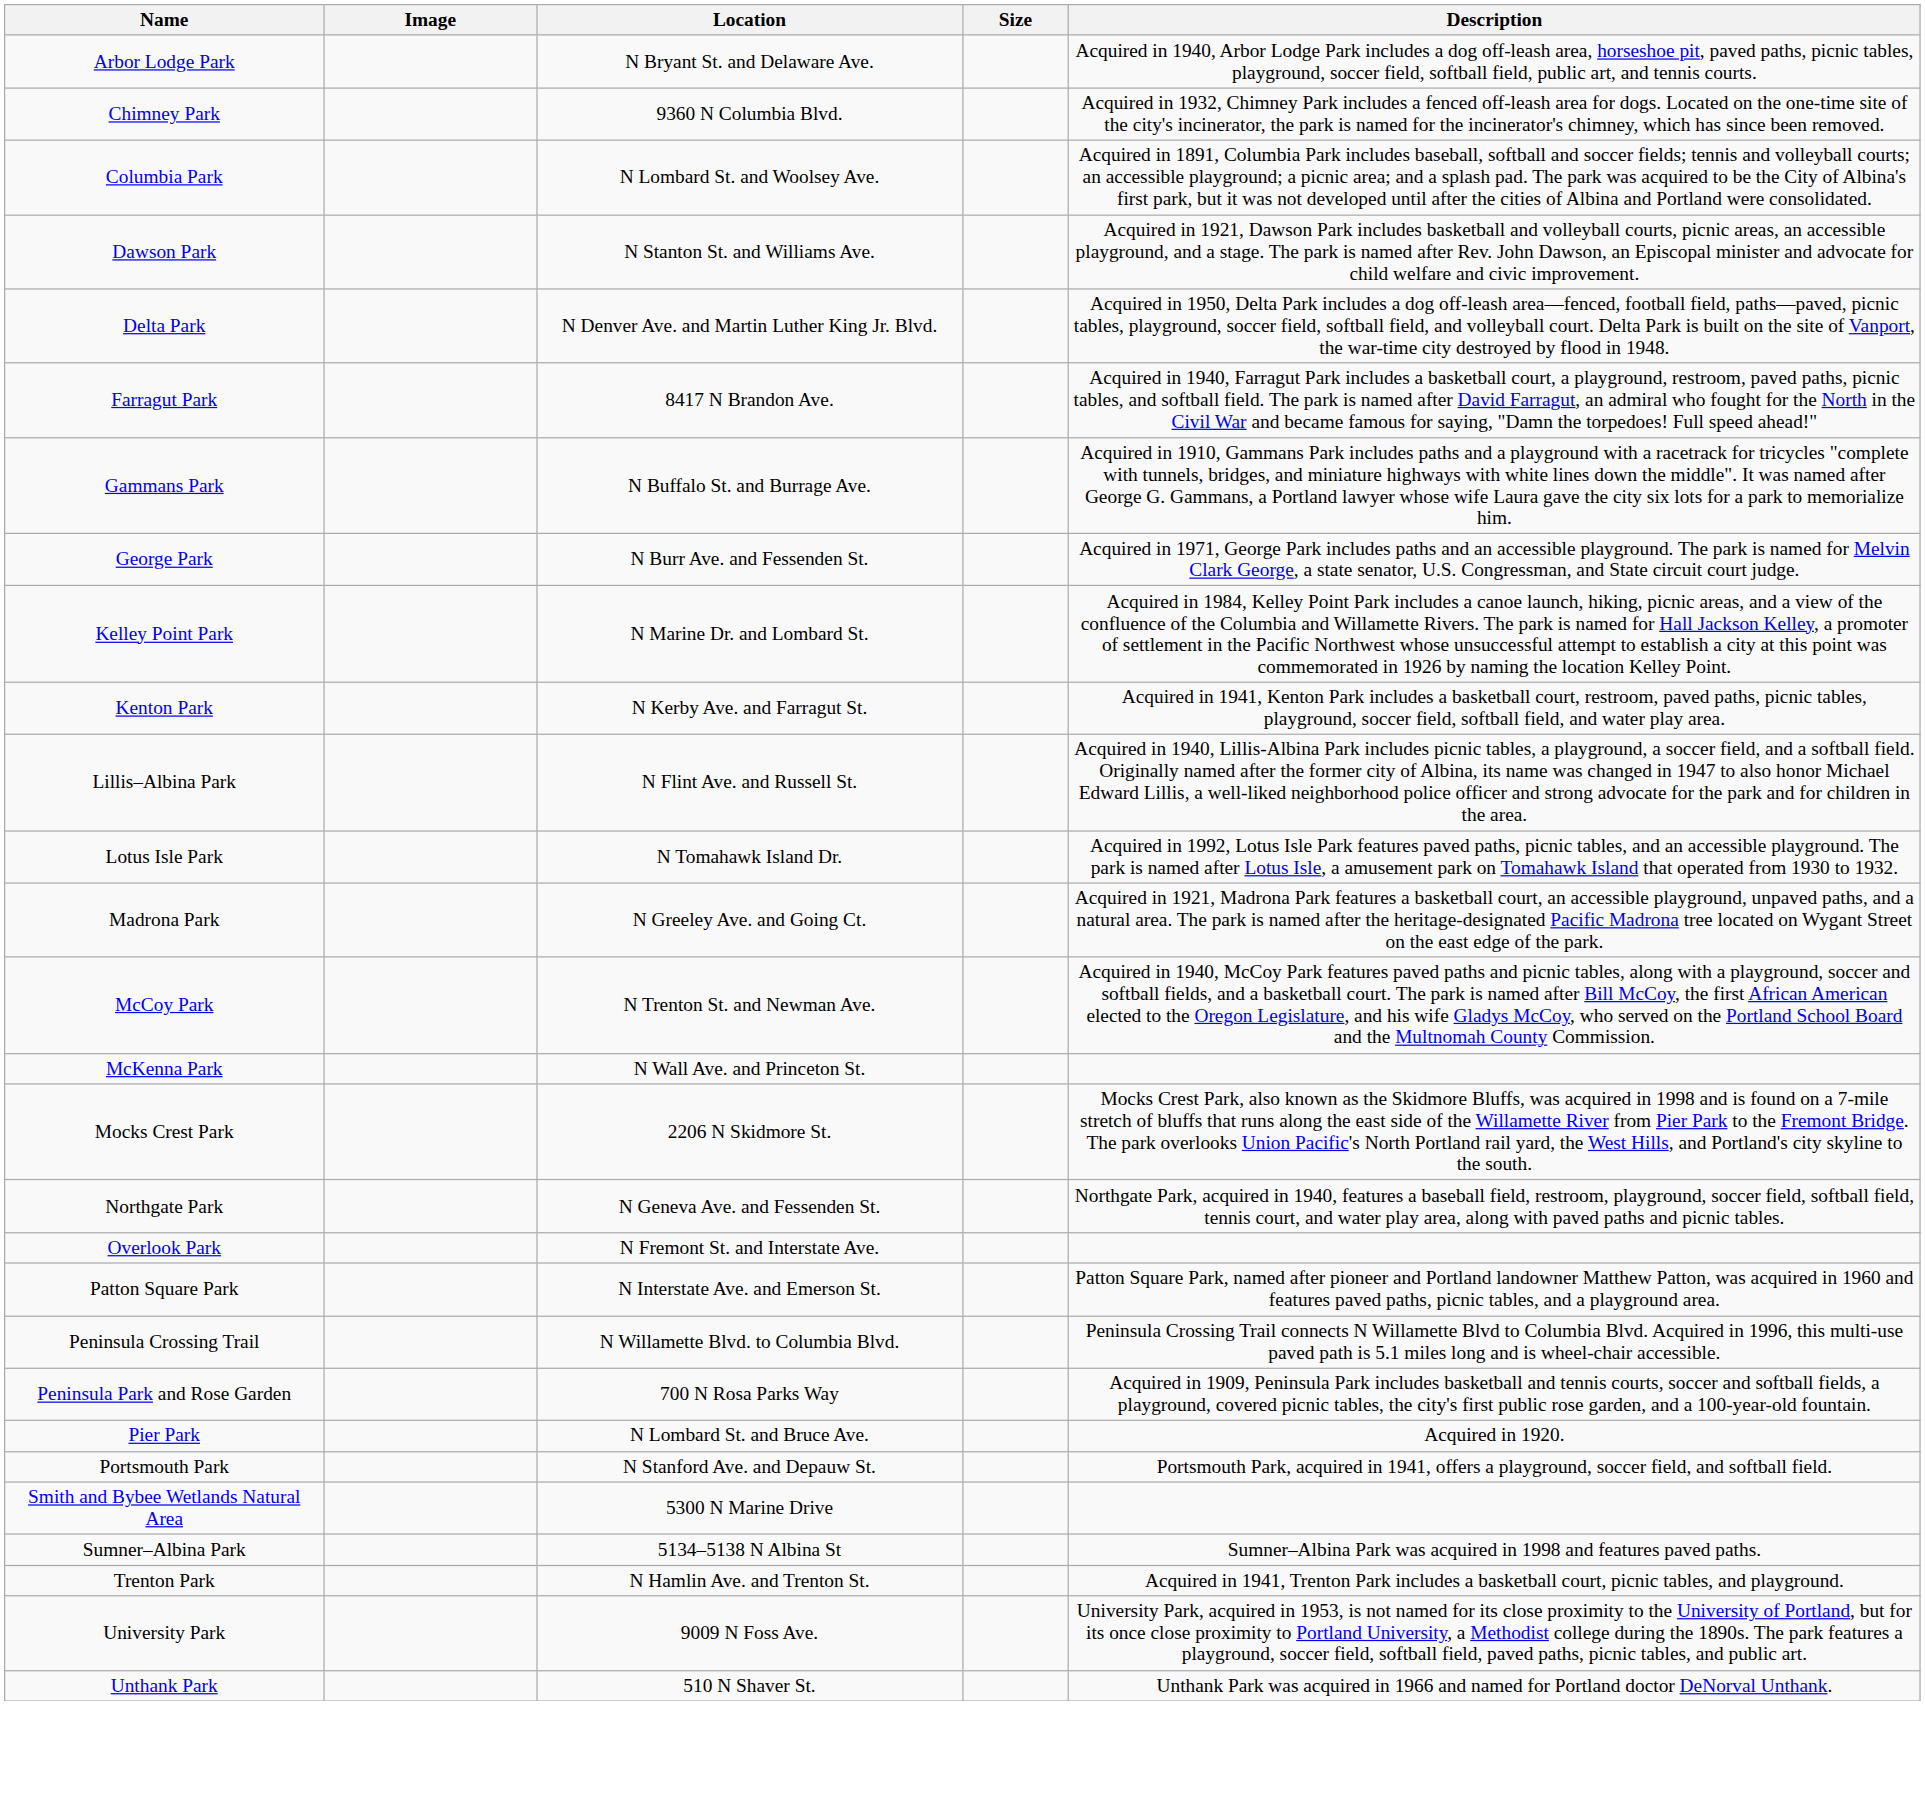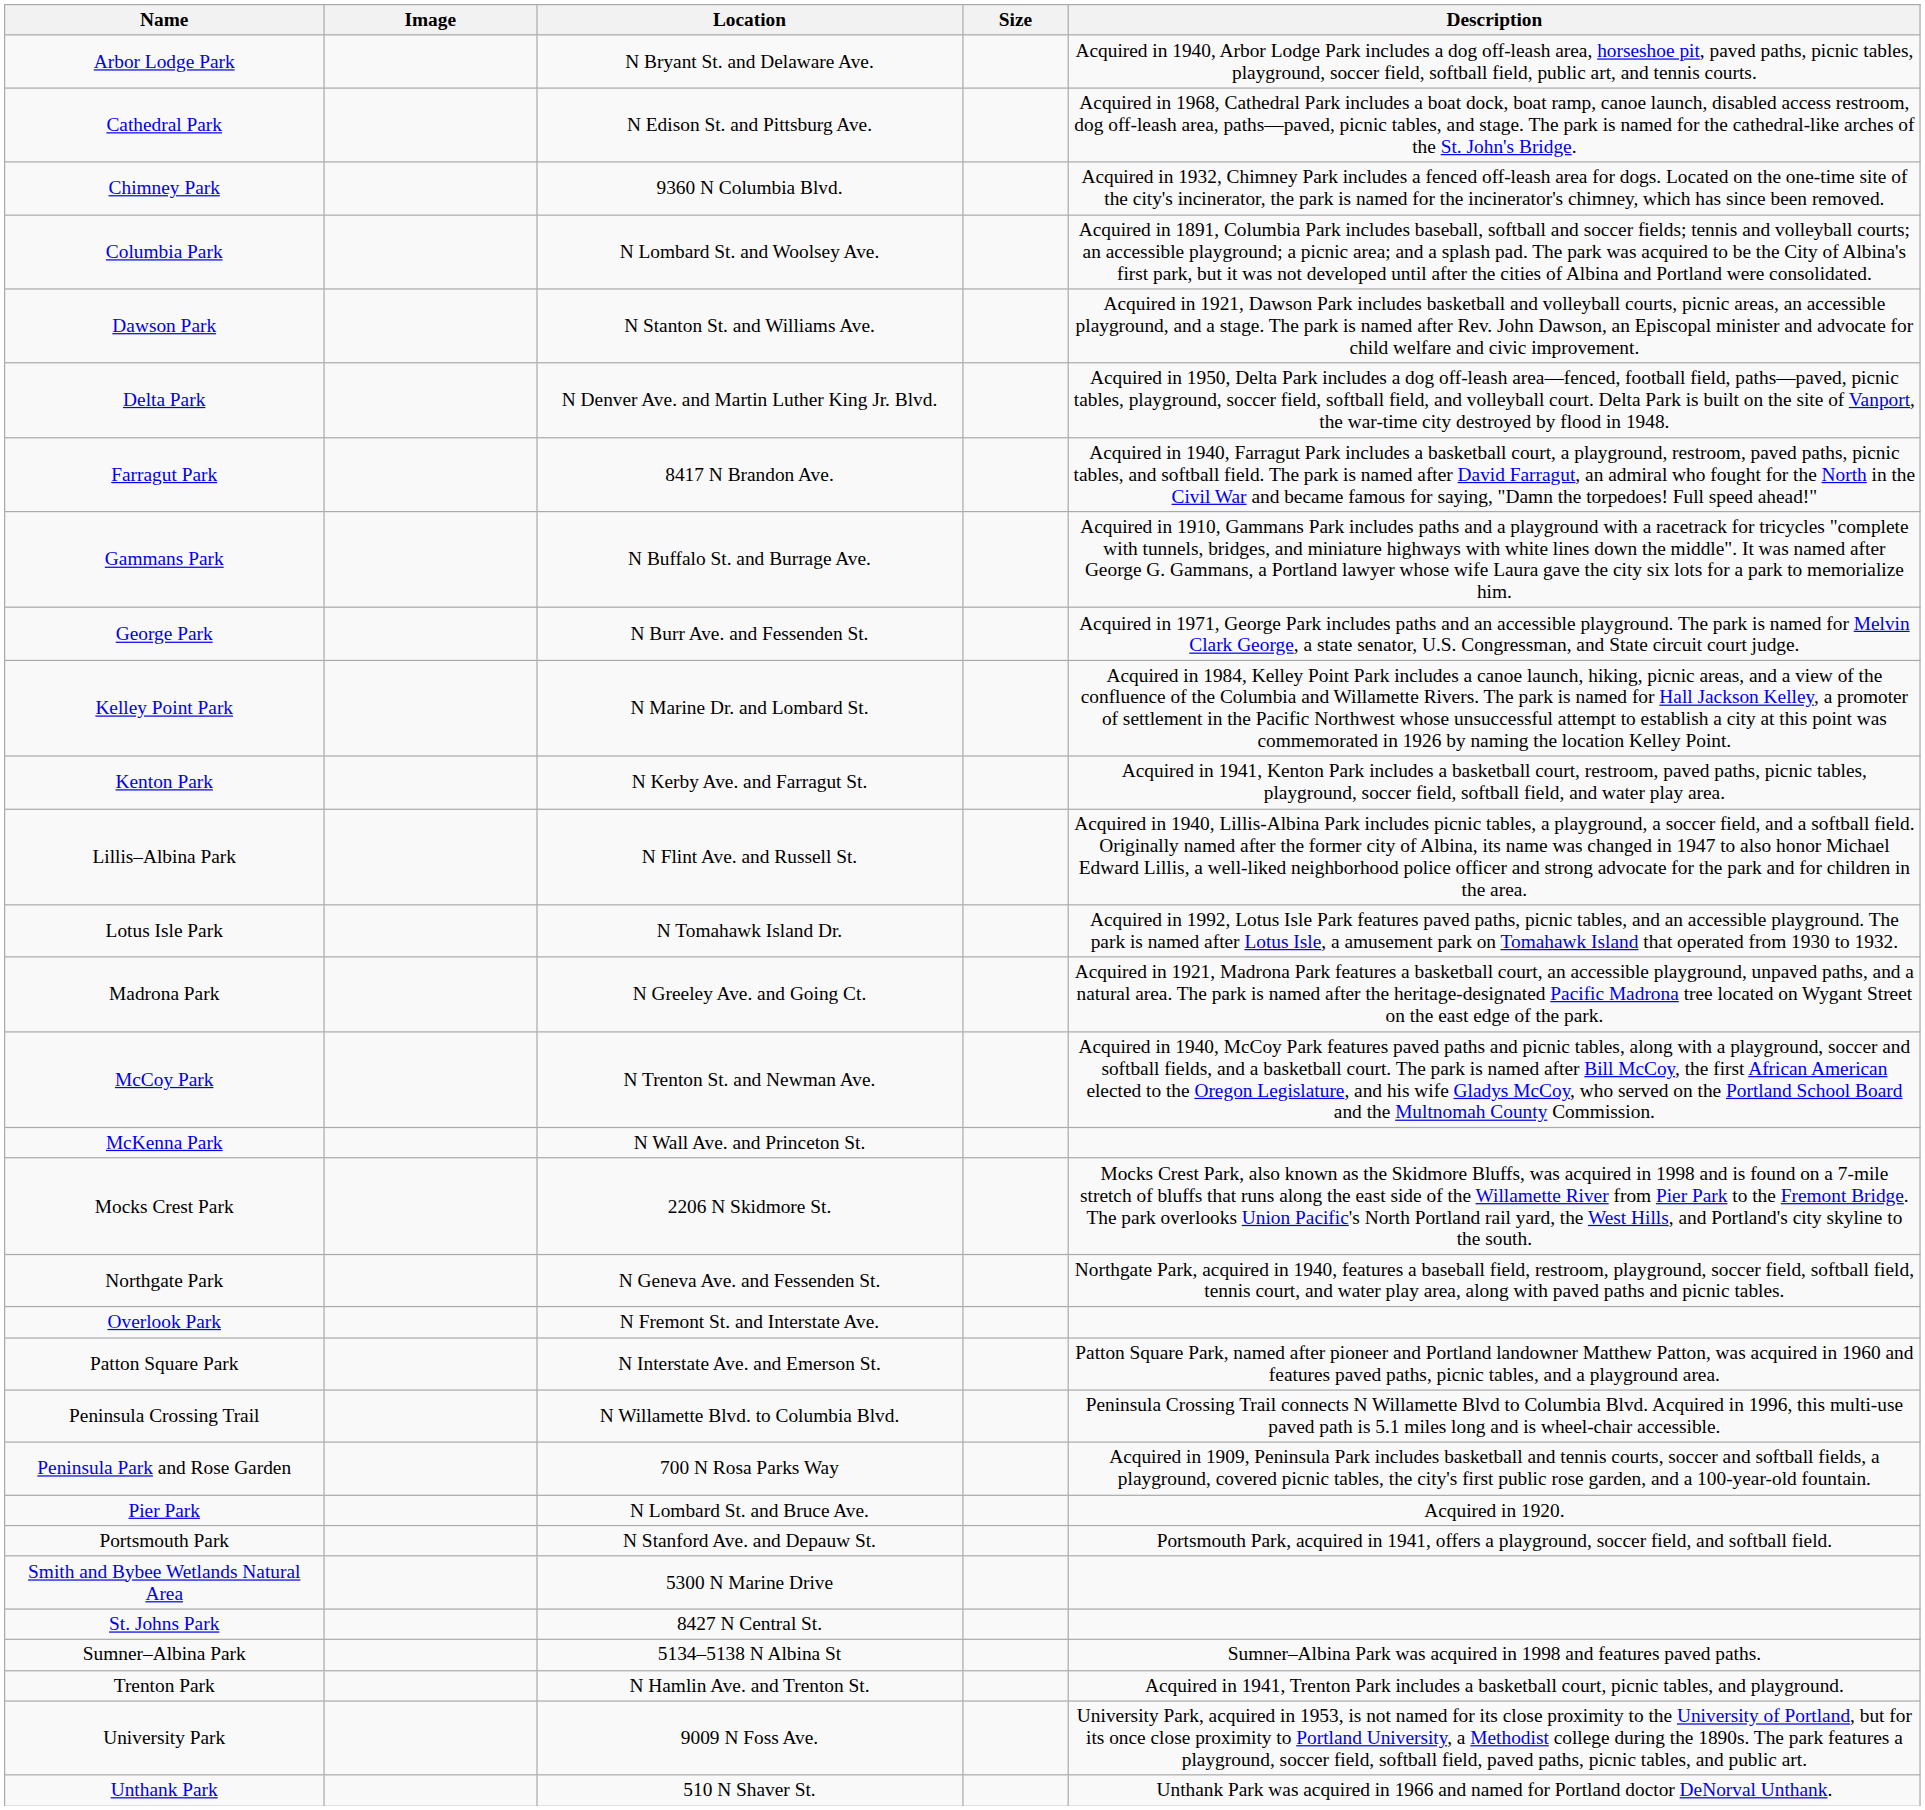 <table class="wikitable sortable" style="text-align:center; width:100%">
 <tr>
 <th width=15%>Name</th>
 <th width=10% class = "unsortable">Image</th>
 <th width=20%>Location</th>
 <th width=5%>Size</th>
 <th width=40% class = "unsortable">Description</th>
 </tr>
 <tr>
 <td><a href='#'>Arbor Lodge Park</a></td>
 <td></td>
 <td>N Bryant St. and Delaware Ave.</td>
 <td></td>
 <td>Acquired in 1940, Arbor Lodge Park includes a dog off-leash area, <a href='#'>horseshoe pit</a>, paved paths, picnic tables, playground, soccer field, softball field, public art, and tennis courts.</td>
+</tr>
+<tr>
+<td><a href='#'>Cathedral Park</a></td>
+<td></td>
+<td>N Edison St. and Pittsburg Ave.</td>
+<td></td>
+<td>Acquired in 1968, Cathedral Park includes a boat dock, boat ramp, canoe launch, disabled access restroom, dog off-leash area, paths—paved, picnic tables, and stage.  The park is named for the cathedral-like arches of the <a href='#'>St. John's Bridge</a>.</td>
 </tr>
 <tr>
 <td><a href='#'>Chimney Park</a></td>
 <td></td>
 <td>9360 N Columbia Blvd.</td>
 <td></td>
 <td>Acquired in 1932, Chimney Park includes a fenced off-leash area for dogs.  Located on the one-time site of the city's incinerator, the park is named for the incinerator's chimney, which has since been removed.</td>
 </tr>
 <tr>
 <td><a href='#'>Columbia Park</a></td>
 <td></td>
 <td>N Lombard St. and Woolsey Ave.</td>
 <td></td>
 <td>Acquired in 1891, Columbia Park includes baseball, softball and soccer fields; tennis and volleyball courts; an accessible playground; a picnic area; and a splash pad.  The park was acquired to be the City of Albina's first park, but it was not developed until after the cities of Albina and Portland were consolidated.</td>
 </tr>
 <tr>
 <td><a href='#'>Dawson Park</a></td>
 <td></td>
 <td>N Stanton St. and Williams Ave.</td>
 <td></td>
 <td>Acquired in 1921, Dawson Park includes basketball and volleyball courts, picnic areas, an accessible playground, and a stage.  The park is named after Rev. John Dawson, an Episcopal minister and advocate for child welfare and civic improvement.</td>
 </tr>
 <tr>
 <td><a href='#'>Delta Park</a></td>
 <td></td>
 <td>N Denver Ave. and Martin Luther King Jr. Blvd.</td>
 <td></td>
 <td>Acquired in 1950, Delta Park includes a dog off-leash area—fenced, football field, paths—paved, picnic tables, playground, soccer field, softball field, and volleyball court. Delta Park is built on the site of <a href='#'>Vanport</a>, the war-time city destroyed by flood in 1948.</td>
 </tr>
 <tr>
 <td><a href='#'>Farragut Park</a></td>
 <td></td>
 <td>8417 N Brandon Ave.</td>
 <td></td>
 <td>Acquired in 1940, Farragut Park includes a basketball court, a playground, restroom, paved paths, picnic tables, and softball field.  The park is named after <a href='#'>David Farragut</a>, an admiral who fought for the <a href='#'>North</a> in the <a href='#'>Civil War</a> and became famous for saying, "Damn the torpedoes! Full speed ahead!"</td>
 </tr>
 <tr>
 <td><a href='#'>Gammans Park</a></td>
 <td></td>
 <td>N Buffalo St. and Burrage Ave.</td>
 <td></td>
 <td>Acquired in 1910, Gammans Park includes paths and a playground with a racetrack for tricycles "complete with tunnels, bridges, and miniature highways with white lines down the middle".  It was named after George G. Gammans, a Portland lawyer whose wife Laura gave the city six lots for a park to memorialize him.</td>
 </tr>
 <tr>
 <td><a href='#'>George Park</a></td>
 <td></td>
 <td>N Burr Ave. and Fessenden St.</td>
 <td></td>
 <td>Acquired in 1971, George Park includes paths and an accessible playground.  The park is named for <a href='#'>Melvin Clark George</a>, a state senator, U.S. Congressman, and State circuit court judge.</td>
 </tr>
 <tr>
 <td><a href='#'>Kelley Point Park</a></td>
 <td></td>
 <td>N Marine Dr. and Lombard St.</td>
 <td></td>
 <td>Acquired in 1984, Kelley Point Park includes a canoe launch, hiking, picnic areas, and a view of the confluence of the Columbia and Willamette Rivers.  The park is named for <a href='#'>Hall Jackson Kelley</a>, a promoter of settlement in the Pacific Northwest whose unsuccessful attempt to establish a city at this point was commemorated in 1926 by naming the location Kelley Point.</td>
 </tr>
 <tr>
 <td><a href='#'>Kenton Park</a></td>
 <td></td>
 <td>N Kerby Ave. and Farragut St.</td>
 <td></td>
 <td>Acquired in 1941, Kenton Park includes a basketball court, restroom, paved paths, picnic tables, playground, soccer field, softball field, and water play area.</td>
 </tr>
 <tr>
 <td>Lillis–Albina Park</td>
 <td></td>
 <td>N Flint Ave. and Russell St.</td>
 <td></td>
 <td>Acquired in 1940, Lillis-Albina Park includes picnic tables, a playground, a soccer field, and a softball field.  Originally named after the former city of Albina, its name was changed in 1947 to also honor Michael Edward Lillis, a well-liked neighborhood police officer and strong advocate for the park and for children in the area.</td>
 </tr>
 <tr>
 <td>Lotus Isle Park</td>
 <td></td>
 <td>N Tomahawk Island Dr.</td>
 <td></td>
 <td>Acquired in 1992, Lotus Isle Park features paved paths, picnic tables, and an accessible playground.  The park is named after <a href='#'>Lotus Isle</a>, a  amusement park on <a href='#'>Tomahawk Island</a> that operated from 1930 to 1932.</td>
 </tr>
 <tr>
 <td>Madrona Park</td>
 <td></td>
 <td>N Greeley Ave. and Going Ct.</td>
 <td></td>
 <td>Acquired in 1921, Madrona Park features a basketball court, an accessible playground, unpaved paths, and a natural area.  The park is named after the heritage-designated <a href='#'>Pacific Madrona</a> tree located on Wygant Street on the east edge of the park.</td>
 </tr>
 <tr>
 <td><a href='#'>McCoy Park</a></td>
 <td></td>
 <td>N Trenton St. and Newman Ave.</td>
 <td></td>
 <td>Acquired in 1940, McCoy Park features paved paths and picnic tables, along with a playground, soccer and softball fields, and a basketball court.  The park is named after <a href='#'>Bill McCoy</a>, the first <a href='#'>African American</a> elected to the <a href='#'>Oregon Legislature</a>, and his wife <a href='#'>Gladys McCoy</a>, who served on the <a href='#'>Portland School Board</a> and the <a href='#'>Multnomah County</a> Commission.</td>
 </tr>
 <tr>
 <td><a href='#'>McKenna Park</a></td>
 <td></td>
 <td>N Wall Ave. and Princeton St.</td>
 <td></td>
 <td></td>
 </tr>
 <tr>
 <td>Mocks Crest Park</td>
 <td></td>
 <td>2206 N Skidmore St.</td>
 <td></td>
 <td>Mocks Crest Park, also known as the Skidmore Bluffs, was acquired in 1998 and is found on a 7-mile stretch of bluffs that runs along the east side of the <a href='#'>Willamette River</a> from <a href='#'>Pier Park</a> to the <a href='#'>Fremont Bridge</a>. The park overlooks <a href='#'>Union Pacific</a>'s North Portland rail yard, the <a href='#'>West Hills</a>, and Portland's city skyline to the south.</td>
 </tr>
 <tr>
 <td>Northgate Park</td>
 <td></td>
 <td>N Geneva Ave. and Fessenden St.</td>
 <td></td>
 <td>Northgate Park, acquired in 1940, features a baseball field, restroom, playground, soccer field, softball field, tennis court, and water play area, along with paved paths and picnic tables.</td>
 </tr>
 <tr>
 <td><a href='#'>Overlook Park</a></td>
 <td></td>
 <td>N Fremont St. and Interstate Ave.</td>
 <td></td>
 <td></td>
 </tr>
 <tr>
 <td>Patton Square Park</td>
 <td></td>
 <td>N Interstate Ave. and Emerson St.</td>
 <td></td>
 <td>Patton Square Park, named after pioneer and Portland landowner Matthew Patton, was acquired in 1960 and features paved paths, picnic tables, and a playground area.</td>
 </tr>
 <tr>
 <td>Peninsula Crossing Trail</td>
 <td></td>
 <td>N Willamette Blvd. to Columbia Blvd.</td>
 <td></td>
 <td>Peninsula Crossing Trail connects N Willamette Blvd to Columbia Blvd. Acquired in 1996, this multi-use paved path is 5.1 miles long and is wheel-chair accessible.</td>
 </tr>
 <tr>
 <td><a href='#'>Peninsula Park</a> and Rose Garden</td>
 <td></td>
 <td>700 N Rosa Parks Way</td>
 <td></td>
 <td>Acquired in 1909, Peninsula Park includes basketball and tennis courts, soccer and softball fields, a playground, covered picnic tables, the city's first public rose garden, and a 100-year-old fountain.</td>
 </tr>
 <tr>
 <td><a href='#'>Pier Park</a></td>
 <td></td>
 <td>N Lombard St. and Bruce Ave.</td>
 <td></td>
 <td>Acquired in 1920.</td>
 </tr>
 <tr>
 <td>Portsmouth Park</td>
 <td></td>
 <td>N Stanford Ave. and Depauw St.</td>
 <td></td>
 <td>Portsmouth Park, acquired in 1941, offers a playground, soccer field, and softball field.</td>
 </tr>
 <tr>
 <td><a href='#'>Smith and Bybee Wetlands Natural Area</a></td>
 <td></td>
 <td>5300 N Marine Drive</td>
 <td></td>
 <td></td>
 </tr>
 <tr>
+<td><a href='#'>St. Johns Park</a></td>
+<td></td>
+<td>8427 N Central St.</td>
+<td></td>
+<td></td>
+</tr>
+<tr>
 <td>Sumner–Albina Park</td>
 <td></td>
 <td>5134–5138 N Albina St</td>
 <td></td>
 <td>Sumner–Albina Park was acquired in 1998 and features paved paths.</td>
 </tr>
 <tr>
 <td>Trenton Park</td>
 <td></td>
 <td>N Hamlin Ave. and Trenton St.</td>
 <td></td>
 <td>Acquired in 1941, Trenton Park includes a basketball court, picnic tables, and playground.</td>
 </tr>
 <tr>
 <td>University Park</td>
 <td></td>
 <td>9009 N Foss Ave.</td>
 <td></td>
 <td>University Park, acquired in 1953, is not named for its close proximity to the <a href='#'>University of Portland</a>, but for its once close proximity to <a href='#'>Portland University</a>, a <a href='#'>Methodist</a> college during the 1890s. The park features a playground, soccer field, softball field, paved paths, picnic tables, and public art.</td>
 </tr>
 <tr>
 <td><a href='#'>Unthank Park</a></td>
 <td></td>
 <td>510 N Shaver St.</td>
 <td></td>
 <td>Unthank Park was acquired in 1966 and named for Portland doctor <a href='#'>DeNorval Unthank</a>.</td>
 </tr>
 </table>
